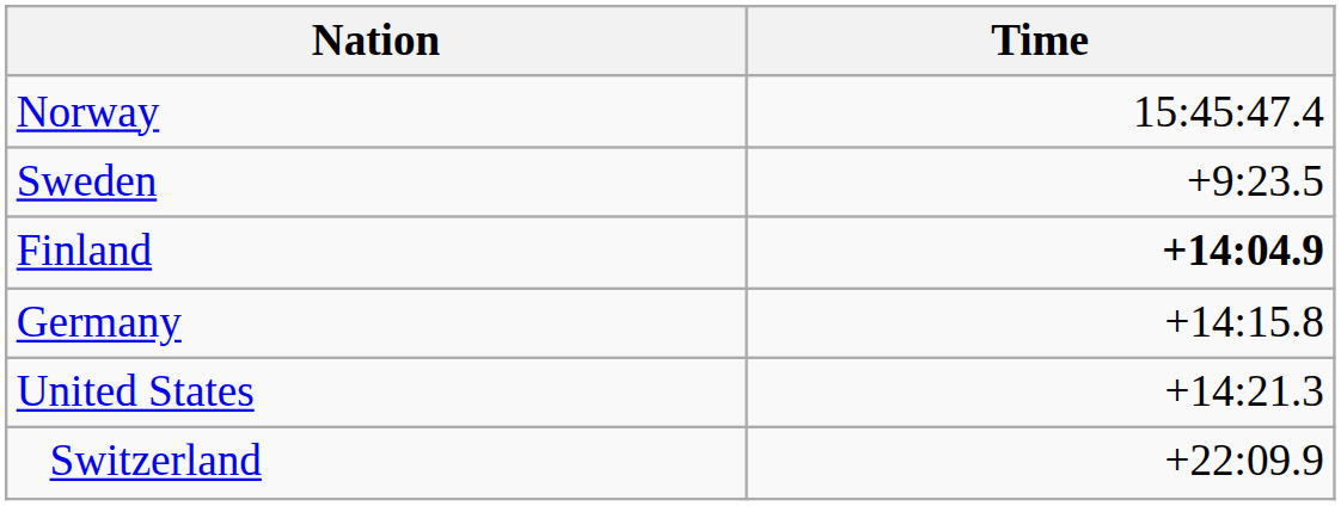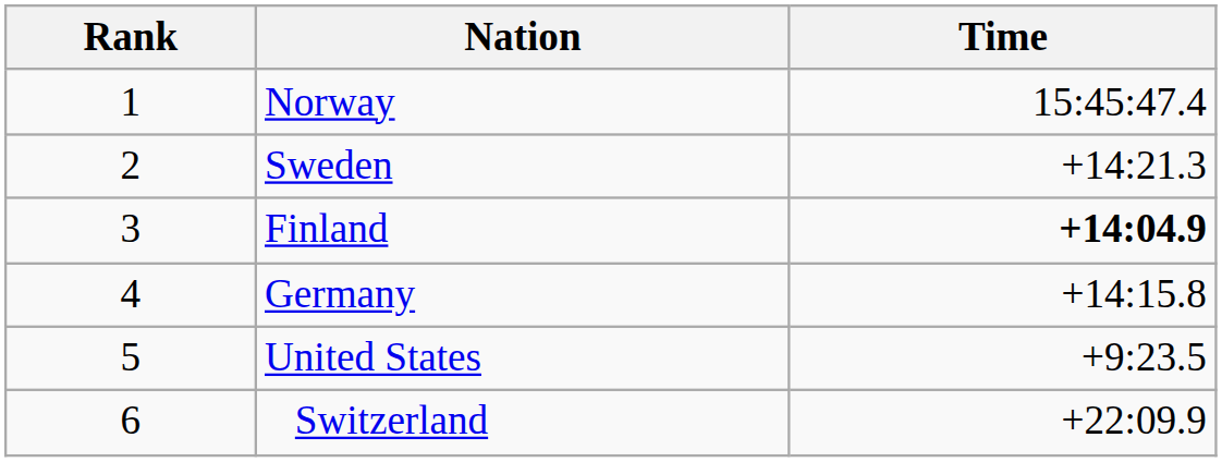 <table class="wikitable" style="width:30em;margin-bottom:0;">
 <tr>
+<th>Rank</th>
 <th>Nation</th>
 <th>Time</th>
 </tr>
 <tr>
+<td style="text-align:center;">1</td>
 <td> <a href='#'>Norway</a></td>
 <td align="right">15:45:47.4</td>
 </tr>
 <tr>
+<td style="text-align:center;">2</td>
 <td> <a href='#'>Sweden</a></td>
-<td align="right">+9:23.5</td>
+<td align="right">+14:21.3</td>
 </tr>
 <tr>
+<td style="text-align:center;">3</td>
 <td> <a href='#'>Finland</a></td>
 <td align="right"><strong>+14:04.9</strong></td>
 </tr>
 <tr>
+<td style="text-align:center;">4</td>
 <td> <a href='#'>Germany</a></td>
 <td align="right">+14:15.8</td>
 </tr>
 <tr>
+<td style="text-align:center;">5</td>
 <td> <a href='#'>United States</a></td>
-<td align="right">+14:21.3</td>
+<td align="right">+9:23.5</td>
 </tr>
 <tr>
+<td style="text-align:center;">6</td>
 <td>   <a href='#'>Switzerland</a></td>
 <td align="right">+22:09.9</td>
 </tr>
 </table>
